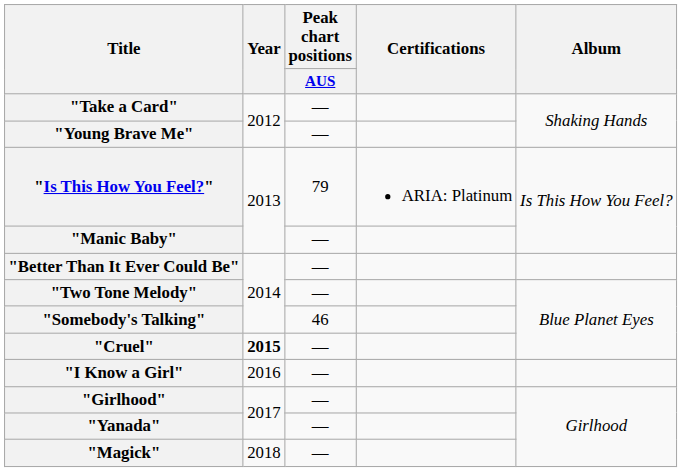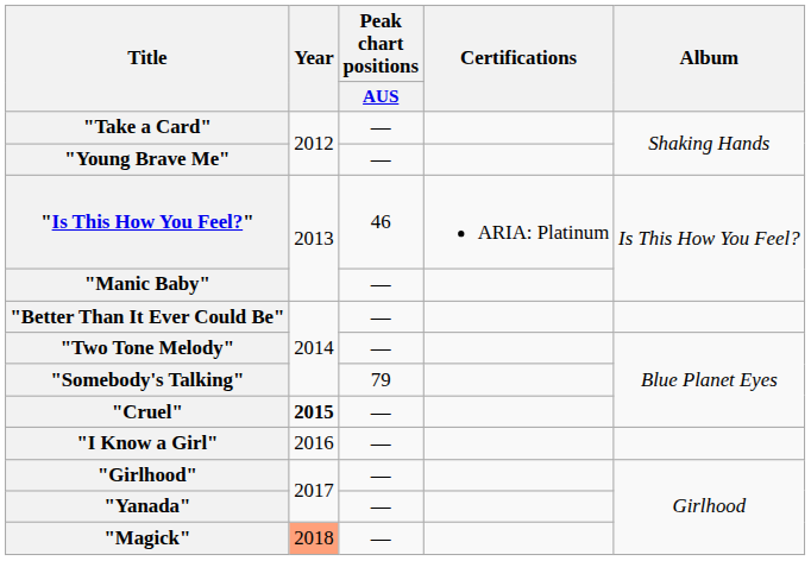 <table class="wikitable plainrowheaders" style="text-align:center;">
 <tr>
 <th scope="col" rowspan="2">Title</th>
 <th scope="col" rowspan="2">Year</th>
 <th scope="col" colspan="1">Peak chart positions</th>
 <th scope="col" rowspan="2">Certifications</th>
 <th scope="col" rowspan="2">Album</th>
 </tr>
 <tr>
 <th scope="col" style="width:3em;font-size:90%;"><a href='#'>AUS</a><br></th>
 </tr>
 <tr>
 <th scope="row">"Take a Card"</th>
 <td rowspan="2">2012</td>
 <td>—</td>
 <td></td>
 <td rowspan="2"><em>Shaking Hands</em></td>
 </tr>
 <tr>
 <th scope="row">"Young Brave Me"</th>
 <td>—</td>
 <td></td>
 </tr>
 <tr>
 <th scope="row">"<a href='#'>Is This How You Feel?</a>" </th>
 <td rowspan="2">2013</td>
-<td>79</td>
+<td>46</td>
 <td><br><ul><li>ARIA: Platinum</li></ul></td>
 <td rowspan="2"><em>Is This How You Feel?</em></td>
 </tr>
 <tr>
 <th scope="row">"Manic Baby" </th>
 <td>—</td>
 <td></td>
 </tr>
 <tr>
 <th scope="row">"Better Than It Ever Could Be"</th>
 <td rowspan="3">2014</td>
 <td>—</td>
 <td></td>
 <td></td>
 </tr>
 <tr>
 <th scope="row">"Two Tone Melody" </th>
 <td>—</td>
 <td></td>
 <td rowspan="3"><em>Blue Planet Eyes</em></td>
 </tr>
 <tr>
 <th scope="row">"Somebody's Talking" </th>
-<td>46</td>
+<td>79</td>
 <td></td>
 </tr>
 <tr>
 <th scope="row">"Cruel"</th>
 <td><strong>2015</strong></td>
 <td>—</td>
 <td></td>
 </tr>
 <tr>
 <th scope="row">"I Know a Girl"</th>
 <td>2016</td>
 <td>—</td>
 <td></td>
 <td></td>
 </tr>
 <tr>
 <th scope="row">"Girlhood"</th>
 <td rowspan="2">2017</td>
 <td>—</td>
 <td></td>
 <td rowspan="3"><em>Girlhood</em></td>
 </tr>
 <tr>
 <th scope="row">"Yanada"</th>
 <td>—</td>
 <td></td>
 </tr>
 <tr>
 <th scope="row">"Magick"</th>
-<td>2018</td>
+<td style="background: lightsalmon;">2018</td>
 <td>—</td>
 <td></td>
 </tr>
 </table>
